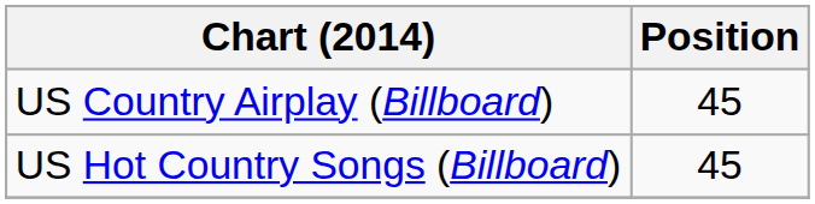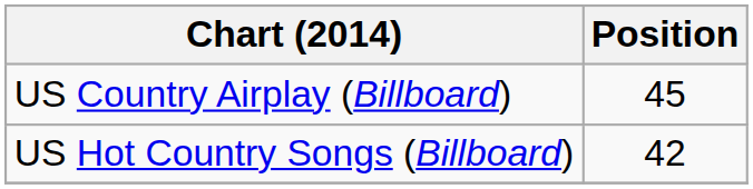 <table class="wikitable sortable">
 <tr>
 <th scope="col">Chart (2014)</th>
 <th scope="col">Position</th>
 </tr>
 <tr>
 <td>US <a href='#'>Country Airplay</a> (<em><a href='#'>Billboard</a></em>)</td>
 <td align="center">45</td>
 </tr>
 <tr>
 <td>US <a href='#'>Hot Country Songs</a> (<em><a href='#'>Billboard</a></em>)</td>
-<td align="center">45</td>
+<td align="center">42</td>
 </tr>
 <tr>
 </tr>
 </table>
